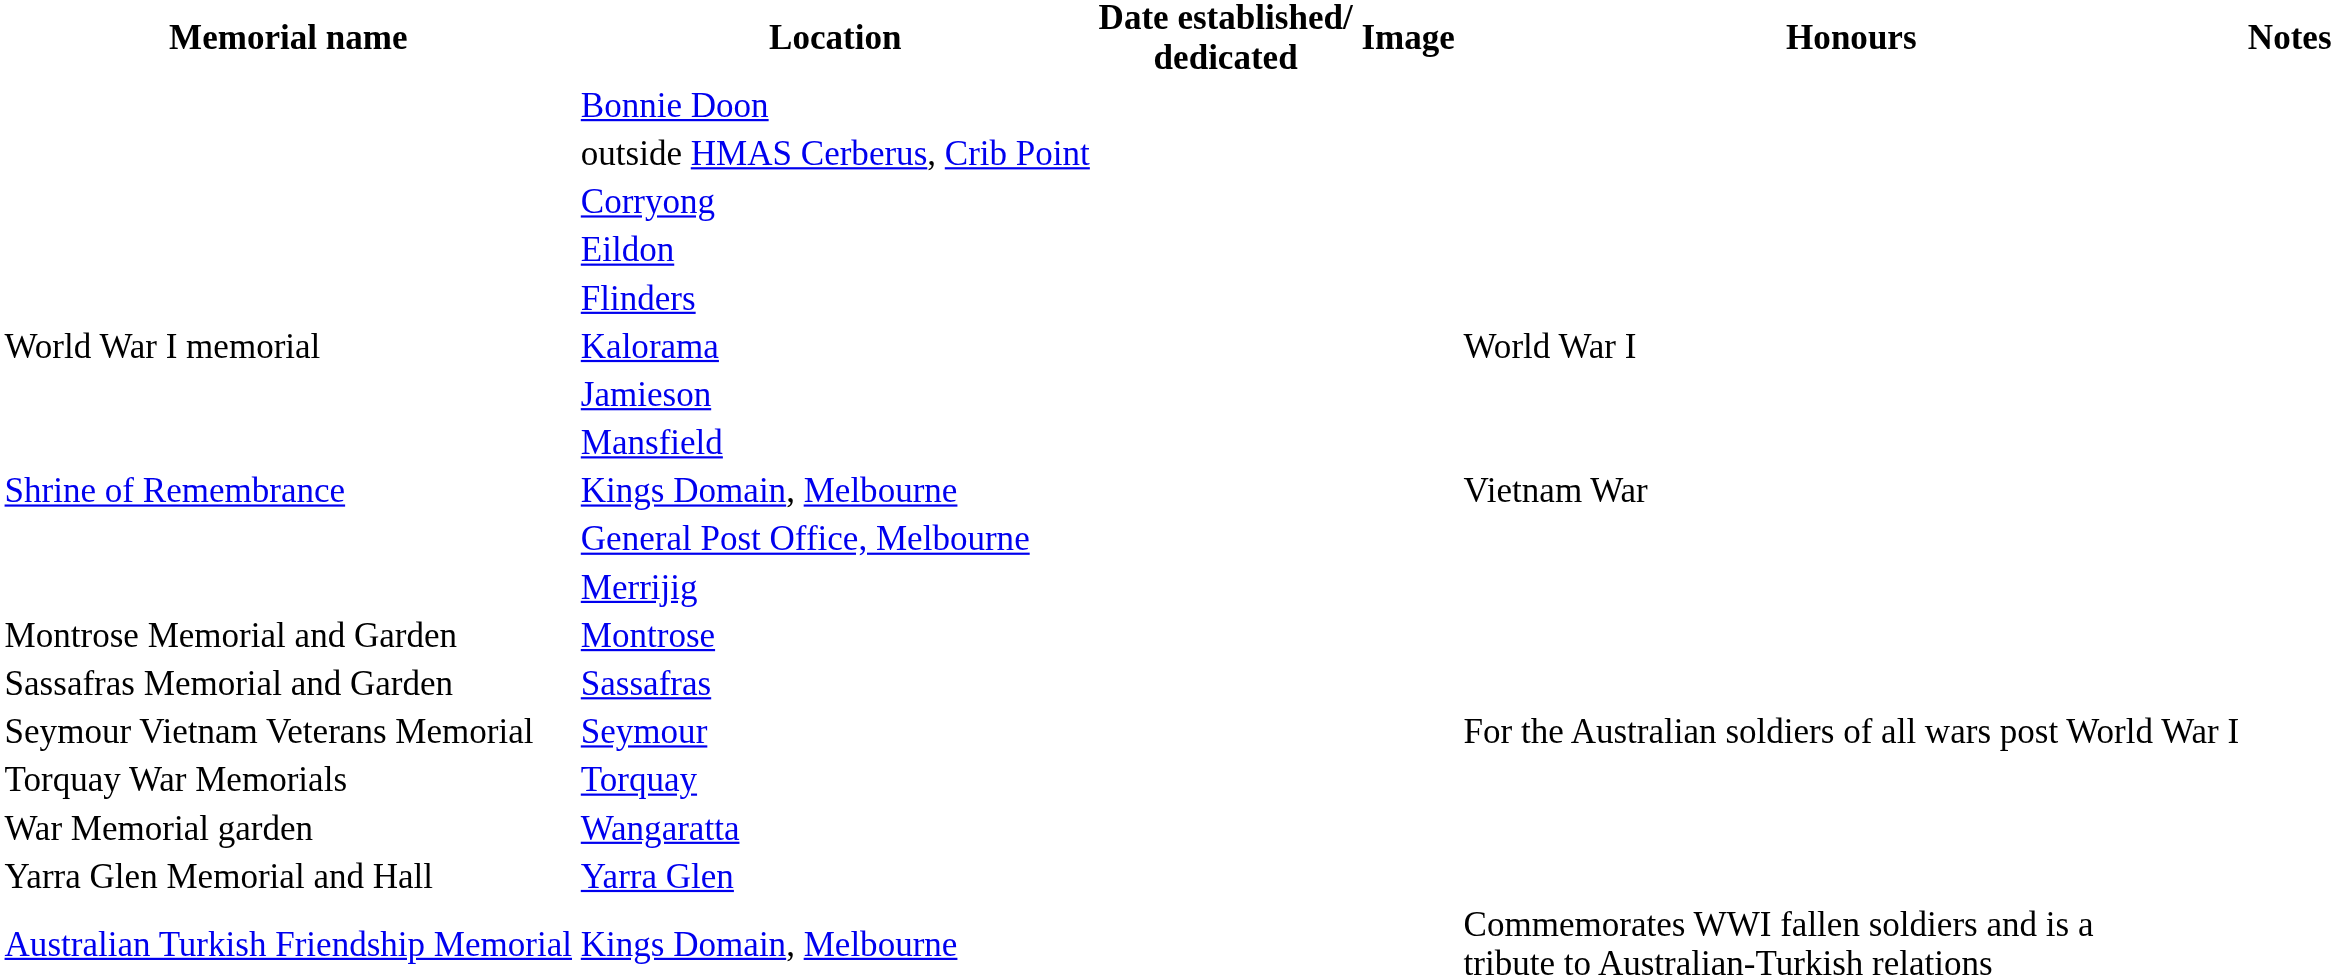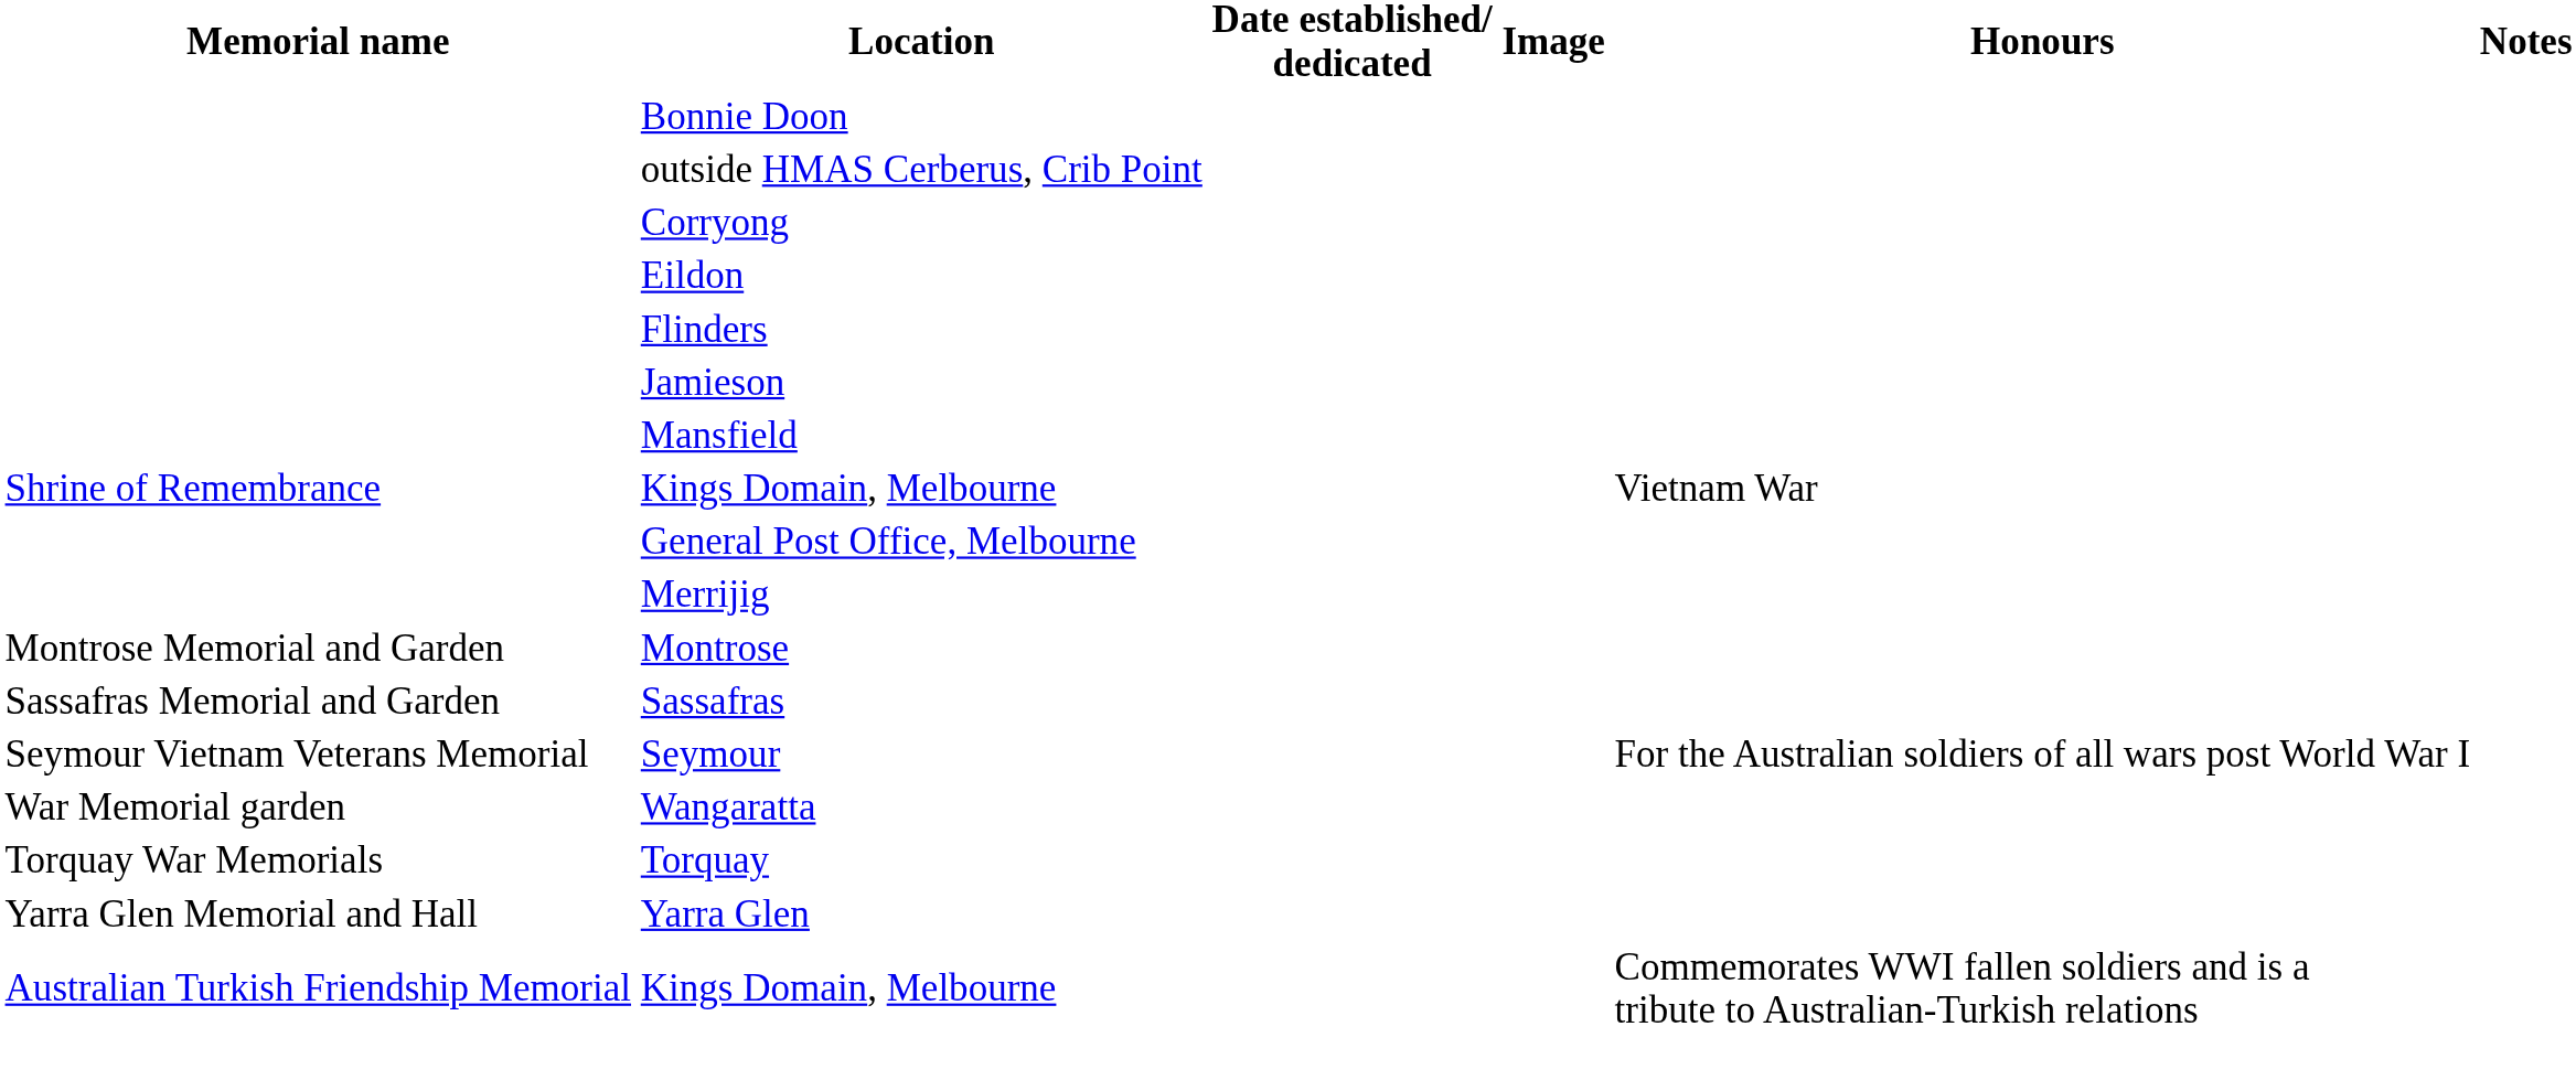 <table>
 <tr>
 <th>Memorial name</th>
 <th>Location</th>
 <th>Date established/<br>dedicated</th>
 <th>Image</th>
 <th>Honours</th>
 <th>Notes</th>
 </tr>
 <tr>
 <td></td>
 <td><a href='#'>Bonnie Doon</a></td>
 <td></td>
 <td></td>
 <td></td>
 <td></td>
 </tr>
 <tr>
 <td></td>
 <td>outside <a href='#'>HMAS Cerberus</a>, <a href='#'>Crib Point</a></td>
 <td></td>
 <td></td>
 <td></td>
 <td></td>
 </tr>
 <tr>
 <td></td>
 <td><a href='#'>Corryong</a></td>
 <td></td>
 <td></td>
 <td></td>
 <td></td>
 </tr>
 <tr>
 <td></td>
 <td><a href='#'>Eildon</a></td>
 <td></td>
 <td></td>
 <td></td>
 <td></td>
 </tr>
 <tr>
 <td></td>
 <td><a href='#'>Flinders</a></td>
 <td></td>
 <td></td>
 <td></td>
-<td></td>
-</tr>
-<tr>
-<td>World War I memorial</td>
-<td><a href='#'>Kalorama</a></td>
-<td></td>
-<td></td>
-<td>World War I</td>
 <td></td>
 </tr>
 <tr>
 <td></td>
 <td><a href='#'>Jamieson</a></td>
 <td></td>
 <td></td>
 <td></td>
 <td></td>
 </tr>
 <tr>
 <td></td>
 <td><a href='#'>Mansfield</a></td>
 <td></td>
 <td></td>
 <td></td>
 <td></td>
 </tr>
 <tr>
 <td><a href='#'>Shrine of Remembrance</a></td>
 <td><a href='#'>Kings Domain</a>, <a href='#'>Melbourne</a></td>
 <td align=center></td>
 <td></td>
 <td>Vietnam War</td>
 <td></td>
 </tr>
 <tr>
 <td></td>
 <td><a href='#'>General Post Office, Melbourne</a></td>
 <td></td>
 <td></td>
 <td></td>
 <td></td>
 </tr>
 <tr>
 <td></td>
 <td><a href='#'>Merrijig</a></td>
 <td></td>
 <td></td>
 <td></td>
 <td></td>
 </tr>
 <tr>
 <td>Montrose Memorial and Garden</td>
 <td><a href='#'>Montrose</a></td>
 <td></td>
 <td></td>
 <td></td>
 <td></td>
 </tr>
 <tr>
 <td>Sassafras Memorial and Garden</td>
 <td><a href='#'>Sassafras</a></td>
 <td></td>
 <td></td>
 <td></td>
 <td></td>
 </tr>
 <tr>
 <td>Seymour Vietnam Veterans Memorial</td>
 <td><a href='#'>Seymour</a></td>
 <td></td>
 <td></td>
 <td>For the Australian soldiers of all wars post World War I</td>
 <td></td>
 </tr>
 <tr>
-<td>Torquay War Memorials</td>
-<td><a href='#'>Torquay</a></td>
+<td>War Memorial garden</td>
+<td><a href='#'>Wangaratta</a></td>
 <td></td>
 <td></td>
 <td></td>
 <td></td>
 </tr>
 <tr>
-<td>War Memorial garden</td>
-<td><a href='#'>Wangaratta</a></td>
+<td>Torquay War Memorials</td>
+<td><a href='#'>Torquay</a></td>
 <td></td>
 <td></td>
 <td></td>
 <td></td>
 </tr>
 <tr>
 <td>Yarra Glen Memorial and Hall</td>
 <td><a href='#'>Yarra Glen</a></td>
 <td></td>
 <td></td>
 <td></td>
 <td></td>
 </tr>
 <tr>
 <td><a href='#'>Australian Turkish Friendship Memorial</a></td>
 <td><a href='#'>Kings Domain</a>, <a href='#'>Melbourne</a></td>
 <td></td>
 <td></td>
 <td>Commemorates WWI fallen soldiers and is a <br> tribute to Australian-Turkish relations</td>
 <td></td>
 </tr>
 </table>
